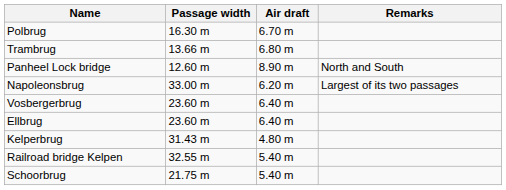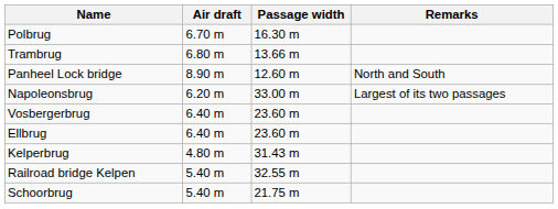 <table class="wikitable">
 <tr>
 <th width="220">Name</th>
+<th width="80">Air draft</th>
 <th width="120">Passage width</th>
-<th width="80">Air draft</th>
 <th width="250">Remarks</th>
 </tr>
 <tr>
 <td>Polbrug</td>
+<td>6.70 m</td>
 <td>16.30 m</td>
-<td>6.70 m</td>
 <td></td>
 </tr>
 <tr>
 <td>Trambrug</td>
+<td>6.80 m</td>
 <td>13.66 m</td>
-<td>6.80 m</td>
 <td></td>
 </tr>
 <tr>
 <td>Panheel Lock bridge</td>
+<td>8.90 m</td>
 <td>12.60 m</td>
-<td>8.90 m</td>
 <td>North and South</td>
 </tr>
 <tr>
 <td>Napoleonsbrug</td>
+<td>6.20 m</td>
 <td>33.00 m</td>
-<td>6.20 m</td>
 <td>Largest of its two passages</td>
 </tr>
 <tr>
 <td>Vosbergerbrug</td>
+<td>6.40 m</td>
 <td>23.60 m</td>
-<td>6.40 m</td>
 <td></td>
 </tr>
 <tr>
 <td>Ellbrug</td>
+<td>6.40 m</td>
 <td>23.60 m</td>
-<td>6.40 m</td>
 <td></td>
 </tr>
 <tr>
 <td>Kelperbrug</td>
+<td>4.80 m</td>
 <td>31.43 m</td>
-<td>4.80 m</td>
 <td></td>
 </tr>
 <tr>
 <td>Railroad bridge Kelpen</td>
+<td>5.40 m</td>
 <td>32.55 m</td>
-<td>5.40 m</td>
 <td></td>
 </tr>
 <tr>
 <td>Schoorbrug</td>
+<td>5.40 m</td>
 <td>21.75 m</td>
-<td>5.40 m</td>
 <td></td>
 </tr>
 </table>
